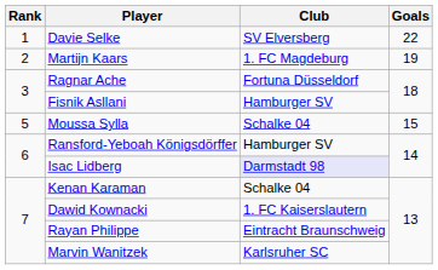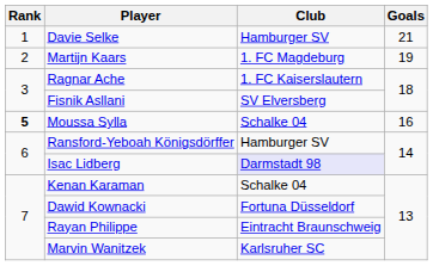 <table class="wikitable sortable" style="text-align:center">
 <tr>
 <th>Rank</th>
 <th>Player</th>
 <th>Club</th>
 <th>Goals</th>
 </tr>
 <tr>
 <td>1</td>
 <td align=left> <a href='#'>Davie Selke</a></td>
-<td align=left><a href='#'>SV Elversberg</a></td>
-<td>22</td>
+<td align=left><a href='#'>Hamburger SV</a></td>
+<td>21</td>
 </tr>
 <tr>
 <td>2</td>
 <td align=left> <a href='#'>Martijn Kaars</a></td>
 <td align=left><a href='#'>1. FC Magdeburg</a></td>
 <td>19</td>
 </tr>
 <tr>
 <td rowspan="2">3</td>
 <td align=left> <a href='#'>Ragnar Ache</a></td>
-<td align=left><a href='#'>Fortuna Düsseldorf</a></td>
+<td align=left><a href='#'>1. FC Kaiserslautern</a></td>
 <td rowspan="2">18</td>
 </tr>
 <tr>
 <td align=left> <a href='#'>Fisnik Asllani</a></td>
-<td align=left><a href='#'>Hamburger SV</a></td>
+<td align=left><a href='#'>SV Elversberg</a></td>
 </tr>
 <tr>
-<td>5</td>
+<td><strong>5</strong></td>
 <td align="left"> <a href='#'>Moussa Sylla</a></td>
 <td align=left><a href='#'>Schalke 04</a></td>
-<td>15</td>
+<td>16</td>
 </tr>
 <tr>
 <td rowspan="2">6</td>
 <td align=left> <a href='#'>Ransford-Yeboah Königsdörffer</a></td>
 <td align=left>Hamburger SV</td>
 <td rowspan="2">14</td>
 </tr>
 <tr>
 <td align="left"> <a href='#'>Isac Lidberg</a></td>
 <td align=left style="background: lavender;"><a href='#'>Darmstadt 98</a></td>
 </tr>
 <tr>
 <td rowspan="4">7</td>
 <td align="left"> <a href='#'>Kenan Karaman</a></td>
 <td align=left>Schalke 04</td>
 <td rowspan="4">13</td>
 </tr>
 <tr>
 <td align="left"> <a href='#'>Dawid Kownacki</a></td>
-<td align=left><a href='#'>1. FC Kaiserslautern</a></td>
+<td align=left><a href='#'>Fortuna Düsseldorf</a></td>
 </tr>
 <tr>
 <td align=left> <a href='#'>Rayan Philippe</a></td>
 <td align=left><a href='#'>Eintracht Braunschweig</a></td>
 </tr>
 <tr>
 <td align=left> <a href='#'>Marvin Wanitzek</a></td>
 <td align=left><a href='#'>Karlsruher SC</a></td>
 </tr>
 </table>
